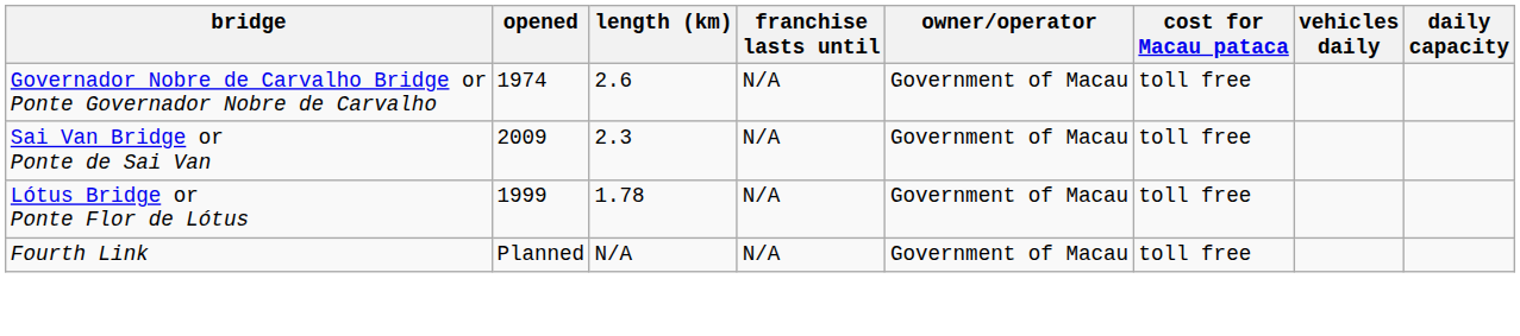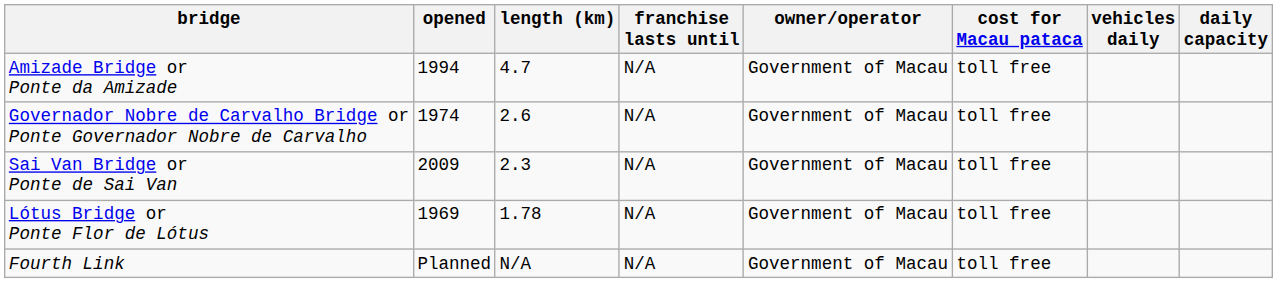 <table class="wikitable">
 <tr valign=top>
 <th>bridge</th>
 <th>opened</th>
 <th>length (km)</th>
 <th>franchise<br>lasts until</th>
 <th>owner/operator</th>
 <th>cost for<br><a href='#'>Macau pataca</a></th>
 <th>vehicles<br>daily</th>
 <th>daily<br>capacity</th>
+</tr>
+<tr valign=top>
+<td><a href='#'>Amizade Bridge</a> or<br><em>Ponte da Amizade</em></td>
+<td>1994</td>
+<td>4.7</td>
+<td>N/A</td>
+<td>Government of Macau</td>
+<td>toll free</td>
+<td></td>
+<td></td>
 </tr>
 <tr valign=top>
 <td><a href='#'>Governador Nobre de Carvalho Bridge</a> or<br><em>Ponte Governador Nobre de Carvalho</em></td>
 <td>1974</td>
 <td>2.6</td>
 <td>N/A</td>
 <td>Government of Macau</td>
 <td>toll free</td>
 <td></td>
 <td></td>
 </tr>
 <tr valign=top>
 <td><a href='#'>Sai Van Bridge</a> or<br><em>Ponte de Sai Van</em></td>
 <td>2009</td>
 <td>2.3</td>
 <td>N/A</td>
 <td>Government of Macau</td>
 <td>toll free</td>
 <td></td>
 <td></td>
 </tr>
 <tr valign=top>
 <td><a href='#'>Lótus Bridge</a> or<br><em>Ponte Flor de Lótus</em></td>
-<td>1999</td>
+<td>1969</td>
 <td>1.78</td>
 <td>N/A</td>
 <td>Government of Macau</td>
 <td>toll free</td>
 <td></td>
 <td></td>
 </tr>
 <tr valign=top>
 <td><em>Fourth Link</em></td>
 <td>Planned</td>
 <td>N/A</td>
 <td>N/A</td>
 <td>Government of Macau</td>
 <td>toll free</td>
 <td></td>
 <td></td>
 </tr>
 </table>
